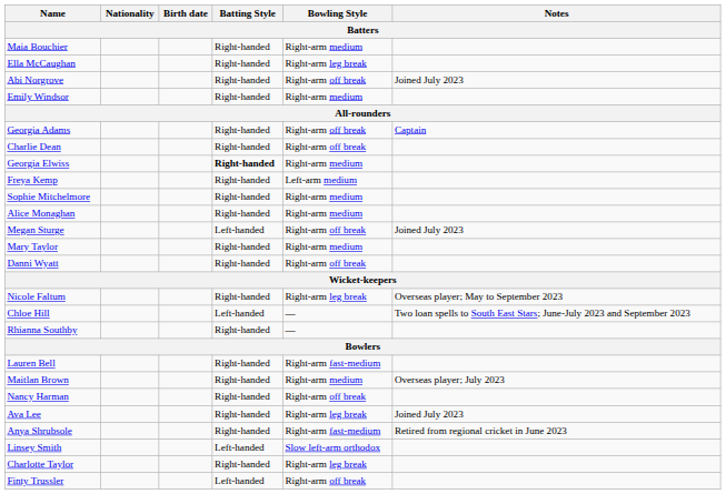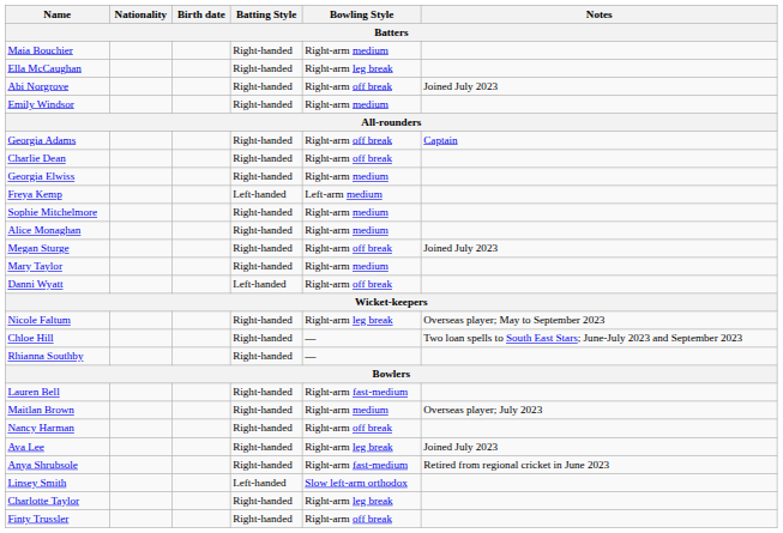 <table class="wikitable" style="font-size:95%;" width="85%">
 <tr>
 <th>Name</th>
 <th>Nationality</th>
 <th>Birth date</th>
 <th>Batting Style</th>
 <th>Bowling Style</th>
 <th>Notes</th>
 </tr>
 <tr>
 <th colspan="7">Batters</th>
 </tr>
 <tr>
 <td><a href='#'>Maia Bouchier</a></td>
 <td></td>
 <td></td>
 <td>Right-handed</td>
 <td>Right-arm <a href='#'>medium</a></td>
 <td></td>
 </tr>
 <tr>
 <td><a href='#'>Ella McCaughan</a></td>
 <td></td>
 <td></td>
 <td>Right-handed</td>
 <td>Right-arm <a href='#'>leg break</a></td>
 <td></td>
 </tr>
 <tr>
 <td><a href='#'>Abi Norgrove</a></td>
 <td></td>
 <td></td>
 <td>Right-handed</td>
 <td>Right-arm <a href='#'>off break</a></td>
 <td>Joined July 2023</td>
 </tr>
 <tr>
 <td><a href='#'>Emily Windsor</a></td>
 <td></td>
 <td></td>
 <td>Right-handed</td>
 <td>Right-arm <a href='#'>medium</a></td>
 <td></td>
 </tr>
 <tr>
 <th colspan="7">All-rounders</th>
 </tr>
 <tr>
 <td><a href='#'>Georgia Adams</a></td>
 <td></td>
 <td></td>
 <td>Right-handed</td>
 <td>Right-arm <a href='#'>off break</a></td>
 <td><a href='#'>Captain</a></td>
 </tr>
 <tr>
 <td><a href='#'>Charlie Dean</a></td>
 <td></td>
 <td></td>
 <td>Right-handed</td>
 <td>Right-arm <a href='#'>off break</a></td>
 <td></td>
 </tr>
 <tr>
 <td><a href='#'>Georgia Elwiss</a></td>
 <td></td>
 <td></td>
-<td><strong>Right-handed</strong></td>
+<td>Right-handed</td>
 <td>Right-arm <a href='#'>medium</a></td>
 <td></td>
 </tr>
 <tr>
 <td><a href='#'>Freya Kemp</a></td>
 <td></td>
 <td></td>
-<td>Right-handed</td>
+<td>Left-handed</td>
 <td>Left-arm <a href='#'>medium</a></td>
 <td></td>
 </tr>
 <tr>
 <td><a href='#'>Sophie Mitchelmore</a></td>
 <td></td>
 <td></td>
 <td>Right-handed</td>
 <td>Right-arm <a href='#'>medium</a></td>
 <td></td>
 </tr>
 <tr>
 <td><a href='#'>Alice Monaghan</a></td>
 <td></td>
 <td></td>
 <td>Right-handed</td>
 <td>Right-arm <a href='#'>medium</a></td>
 <td></td>
 </tr>
 <tr>
 <td><a href='#'>Megan Sturge</a></td>
 <td></td>
 <td></td>
-<td>Left-handed</td>
+<td>Right-handed</td>
 <td>Right-arm <a href='#'>off break</a></td>
 <td>Joined July 2023</td>
 </tr>
 <tr>
 <td><a href='#'>Mary Taylor</a></td>
 <td></td>
 <td></td>
 <td>Right-handed</td>
 <td>Right-arm <a href='#'>medium</a></td>
 <td></td>
 </tr>
 <tr>
 <td><a href='#'>Danni Wyatt</a></td>
 <td></td>
 <td></td>
-<td>Right-handed</td>
+<td>Left-handed</td>
 <td>Right-arm <a href='#'>off break</a></td>
 <td></td>
 </tr>
 <tr>
 <th colspan="7">Wicket-keepers</th>
 </tr>
 <tr>
 <td><a href='#'>Nicole Faltum</a></td>
 <td></td>
 <td></td>
 <td>Right-handed</td>
 <td>Right-arm <a href='#'>leg break</a></td>
 <td>Overseas player; May to September 2023</td>
 </tr>
 <tr>
 <td><a href='#'>Chloe Hill</a></td>
 <td></td>
 <td></td>
-<td>Left-handed</td>
+<td>Right-handed</td>
 <td>—</td>
 <td>Two loan spells to <a href='#'>South East Stars</a>; June-July 2023 and September 2023</td>
 </tr>
 <tr>
 <td><a href='#'>Rhianna Southby</a></td>
 <td></td>
 <td></td>
 <td>Right-handed</td>
 <td>—</td>
 <td></td>
 </tr>
 <tr>
 <th colspan="7">Bowlers</th>
 </tr>
 <tr>
 <td><a href='#'>Lauren Bell</a></td>
 <td></td>
 <td></td>
 <td>Right-handed</td>
 <td>Right-arm <a href='#'>fast-medium</a></td>
 <td></td>
 </tr>
 <tr>
 <td><a href='#'>Maitlan Brown</a></td>
 <td></td>
 <td></td>
 <td>Right-handed</td>
 <td>Right-arm <a href='#'>medium</a></td>
 <td>Overseas player; July 2023</td>
 </tr>
 <tr>
 <td><a href='#'>Nancy Harman</a></td>
 <td></td>
 <td></td>
 <td>Right-handed</td>
 <td>Right-arm <a href='#'>off break</a></td>
 <td></td>
 </tr>
 <tr>
 <td><a href='#'>Ava Lee</a></td>
 <td></td>
 <td></td>
 <td>Right-handed</td>
 <td>Right-arm <a href='#'>leg break</a></td>
 <td>Joined July 2023</td>
 </tr>
 <tr>
 <td><a href='#'>Anya Shrubsole</a></td>
 <td></td>
 <td></td>
 <td>Right-handed</td>
 <td>Right-arm <a href='#'>fast-medium</a></td>
 <td>Retired from regional cricket in June 2023</td>
 </tr>
 <tr>
 <td><a href='#'>Linsey Smith</a></td>
 <td></td>
 <td></td>
 <td>Left-handed</td>
 <td><a href='#'>Slow left-arm orthodox</a></td>
 <td></td>
 </tr>
 <tr>
 <td><a href='#'>Charlotte Taylor</a></td>
 <td></td>
 <td></td>
 <td>Right-handed</td>
 <td>Right-arm <a href='#'>leg break</a></td>
 <td></td>
 </tr>
 <tr>
 <td><a href='#'>Finty Trussler</a></td>
 <td></td>
 <td></td>
-<td>Left-handed</td>
+<td>Right-handed</td>
 <td>Right-arm <a href='#'>off break</a></td>
 <td></td>
 </tr>
 </table>
